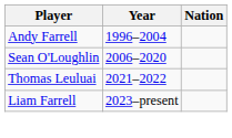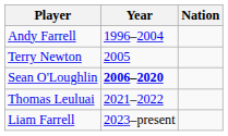 <table class="wikitable">
 <tr>
 <th>Player</th>
 <th>Year</th>
 <th>Nation</th>
 </tr>
 <tr>
 <td><a href='#'>Andy Farrell</a></td>
 <td><a href='#'>1996</a>–<a href='#'>2004</a></td>
 <td></td>
 </tr>
 <tr>
+<td><a href='#'>Terry Newton</a></td>
+<td><a href='#'>2005</a></td>
+<td></td>
+</tr>
+<tr>
 <td><a href='#'>Sean O'Loughlin</a></td>
-<td><a href='#'>2006</a>–<a href='#'>2020</a></td>
+<td><strong><a href='#'>2006</a>–<a href='#'>2020</a></strong></td>
 <td></td>
 </tr>
 <tr>
 <td><a href='#'>Thomas Leuluai</a></td>
 <td><a href='#'>2021</a>–<a href='#'>2022</a></td>
 <td></td>
 </tr>
 <tr>
 <td><a href='#'>Liam Farrell</a></td>
 <td><a href='#'>2023</a>–present</td>
 <td></td>
 </tr>
 </table>
